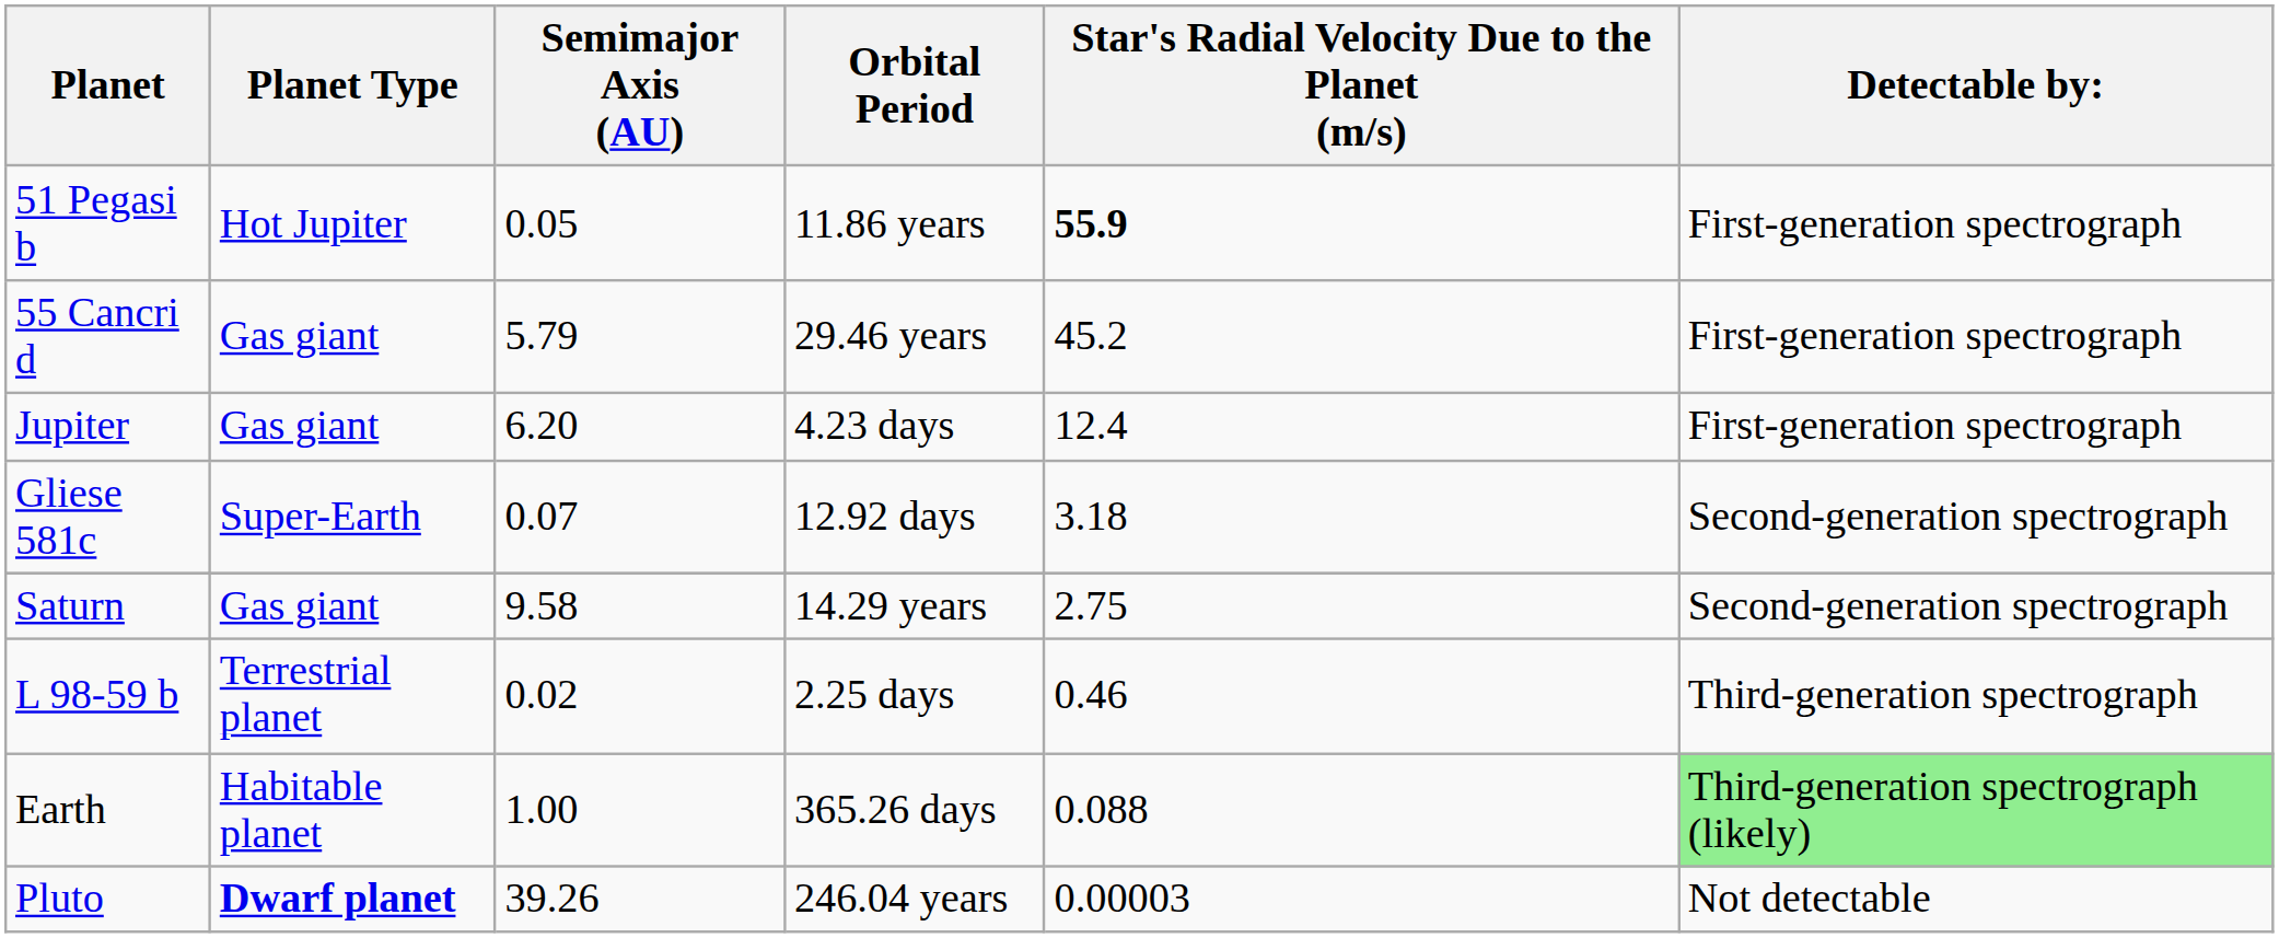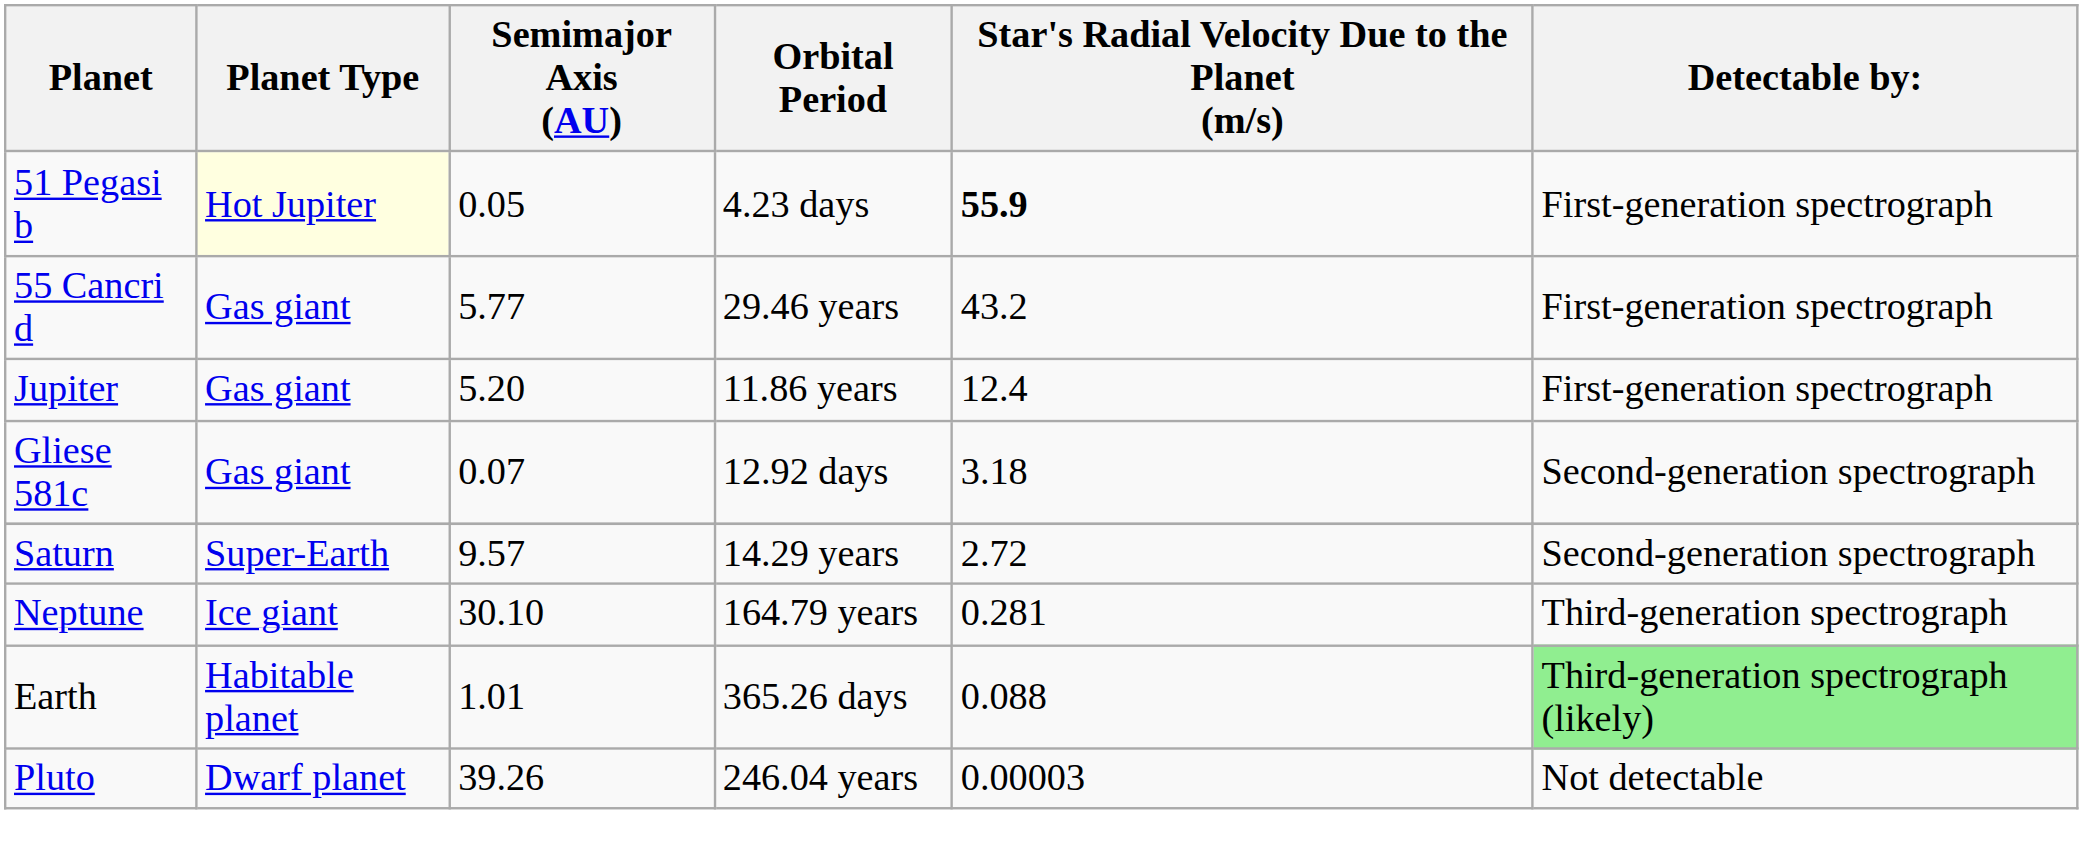 <table class="wikitable">
 <tr>
 <th>Planet</th>
 <th>Planet Type <br></th>
 <th>Semimajor Axis <br>(<a href='#'>AU</a>)</th>
 <th>Orbital Period <br></th>
 <th>Star's Radial Velocity Due to the Planet<br>(m/s)</th>
 <th>Detectable by:</th>
 </tr>
 <tr>
 <td><a href='#'>51 Pegasi b</a></td>
-<td><a href='#'>Hot Jupiter</a></td>
+<td style="background: lightyellow;"><a href='#'>Hot Jupiter</a></td>
 <td>0.05</td>
-<td>11.86 years</td>
+<td>4.23 days</td>
 <td><strong>55.9</strong></td>
 <td>First-generation spectrograph</td>
 </tr>
 <tr>
 <td><a href='#'>55 Cancri d</a></td>
 <td><a href='#'>Gas giant</a></td>
-<td>5.79</td>
+<td>5.77</td>
 <td>29.46 years</td>
-<td>45.2</td>
+<td>43.2</td>
 <td>First-generation spectrograph</td>
 </tr>
 <tr>
 <td><a href='#'>Jupiter</a></td>
 <td><a href='#'>Gas giant</a></td>
-<td>6.20</td>
-<td>4.23 days</td>
+<td>5.20</td>
+<td>11.86 years</td>
 <td>12.4</td>
 <td>First-generation spectrograph</td>
 </tr>
 <tr>
 <td><a href='#'>Gliese 581c</a></td>
-<td><a href='#'>Super-Earth</a></td>
+<td><a href='#'>Gas giant</a></td>
 <td>0.07</td>
 <td>12.92 days</td>
 <td>3.18</td>
 <td>Second-generation spectrograph</td>
 </tr>
 <tr>
 </tr>
 <tr>
 <td><a href='#'>Saturn</a></td>
-<td><a href='#'>Gas giant</a></td>
-<td>9.58</td>
+<td><a href='#'>Super-Earth</a></td>
+<td>9.57</td>
 <td>14.29 years</td>
-<td>2.75</td>
+<td>2.72</td>
 <td>Second-generation spectrograph</td>
 </tr>
 <tr>
-<td><a href='#'>L 98-59 b</a></td>
-<td><a href='#'>Terrestrial planet</a></td>
-<td>0.02</td>
-<td>2.25 days</td>
-<td>0.46</td>
+<td><a href='#'>Neptune</a></td>
+<td><a href='#'>Ice giant</a></td>
+<td>30.10</td>
+<td>164.79 years</td>
+<td>0.281</td>
 <td>Third-generation spectrograph</td>
 </tr>
 <tr>
 <td>Earth</td>
 <td><a href='#'>Habitable planet</a></td>
-<td>1.00</td>
+<td>1.01</td>
 <td>365.26 days</td>
 <td>0.088</td>
 <td style="background: lightgreen;">Third-generation spectrograph (likely)</td>
 </tr>
 <tr>
 <td><a href='#'>Pluto</a></td>
-<td><strong><a href='#'>Dwarf planet</a></strong></td>
+<td><a href='#'>Dwarf planet</a></td>
 <td>39.26</td>
 <td>246.04 years</td>
 <td>0.00003</td>
 <td>Not detectable</td>
 </tr>
 </table>
